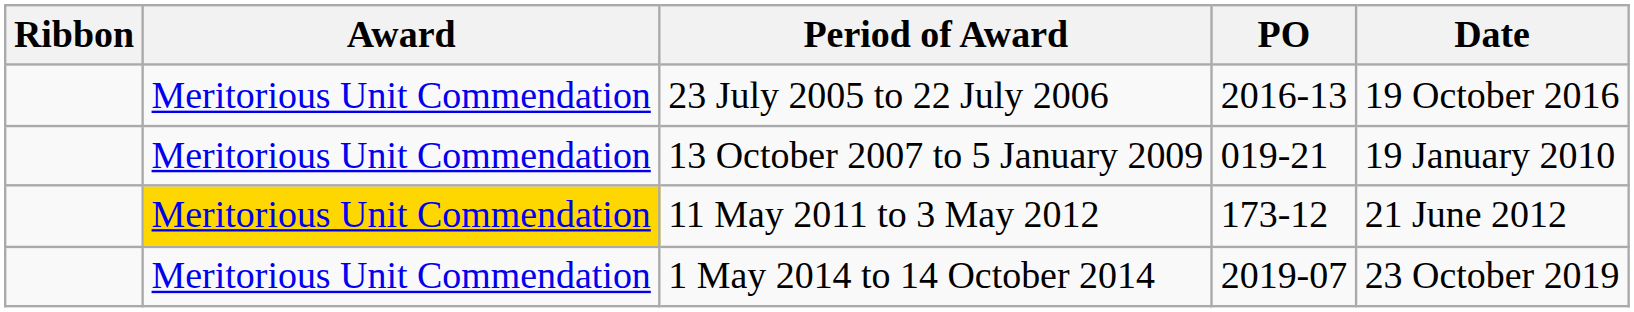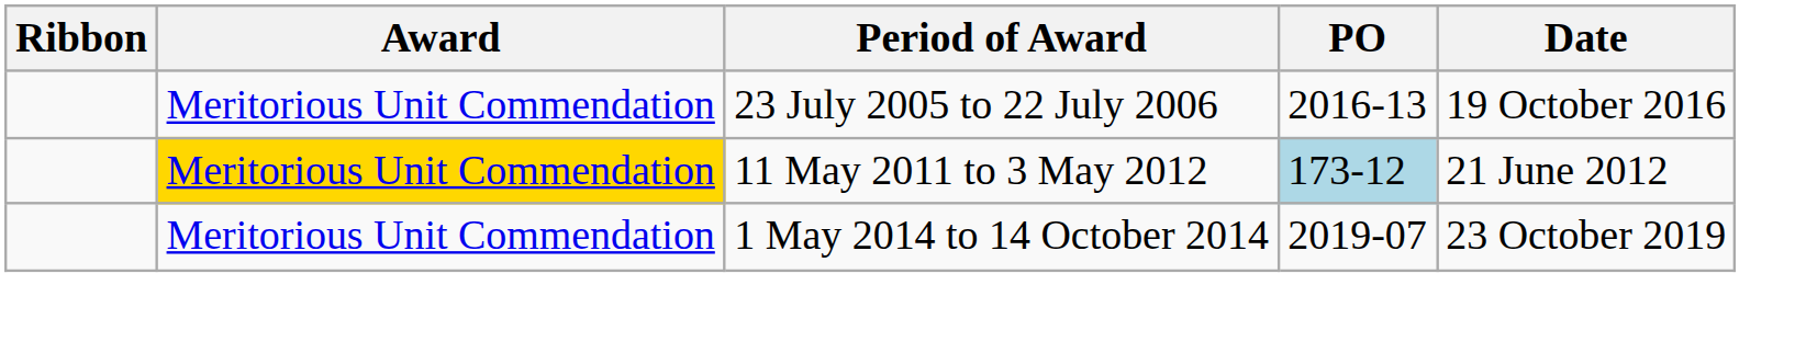 <table class="wikitable">
 <tr style="background:#efefef;">
 <th>Ribbon</th>
 <th>Award</th>
 <th>Period of Award</th>
 <th>PO</th>
 <th>Date</th>
 </tr>
 <tr>
 <td></td>
 <td><a href='#'>Meritorious Unit Commendation</a></td>
 <td>23 July 2005 to 22 July 2006</td>
 <td>2016-13</td>
 <td>19 October 2016</td>
 </tr>
 <tr>
 <td></td>
-<td><a href='#'>Meritorious Unit Commendation</a></td>
-<td>13 October 2007 to 5 January 2009</td>
-<td>019-21</td>
-<td>19 January 2010</td>
-</tr>
-<tr>
-<td></td>
 <td style="background: gold;"><a href='#'>Meritorious Unit Commendation</a></td>
 <td>11 May 2011 to 3 May 2012</td>
-<td>173-12</td>
+<td style="background: lightblue;">173-12</td>
 <td>21 June 2012</td>
 </tr>
 <tr>
 <td></td>
 <td><a href='#'>Meritorious Unit Commendation</a></td>
 <td>1 May 2014 to 14 October 2014</td>
 <td>2019-07</td>
 <td>23 October 2019</td>
 </tr>
 </table>
